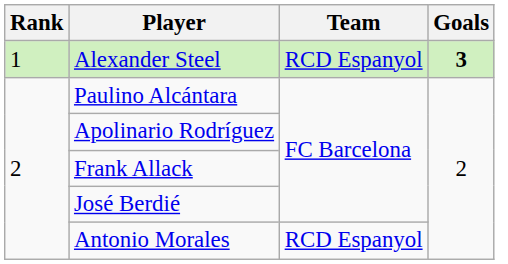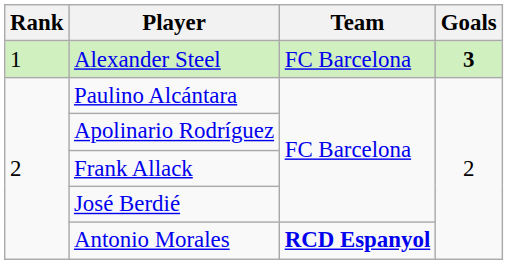 <table class="wikitable">
 <tr>
 <th>Rank</th>
 <th>Player</th>
 <th>Team</th>
 <th>Goals</th>
 </tr>
 <tr bgcolor="D0F0C0">
 <td>1</td>
 <td><a href='#'>Alexander Steel</a></td>
-<td><a href='#'>RCD Espanyol</a></td>
+<td><a href='#'>FC Barcelona</a></td>
 <td align="center"><strong>3</strong></td>
 </tr>
 <tr>
 <td rowspan=5>2</td>
 <td><a href='#'>Paulino Alcántara</a></td>
 <td rowspan=4><a href='#'>FC Barcelona</a></td>
 <td align="center" rowspan=5>2</td>
 </tr>
 <tr>
 <td><a href='#'>Apolinario Rodríguez</a></td>
 </tr>
 <tr>
 <td><a href='#'>Frank Allack</a></td>
 </tr>
 <tr>
 <td><a href='#'>José Berdié</a></td>
 </tr>
 <tr>
 <td><a href='#'>Antonio Morales</a></td>
-<td><a href='#'>RCD Espanyol</a></td>
+<td><strong><a href='#'>RCD Espanyol</a></strong></td>
 </tr>
 </table>
